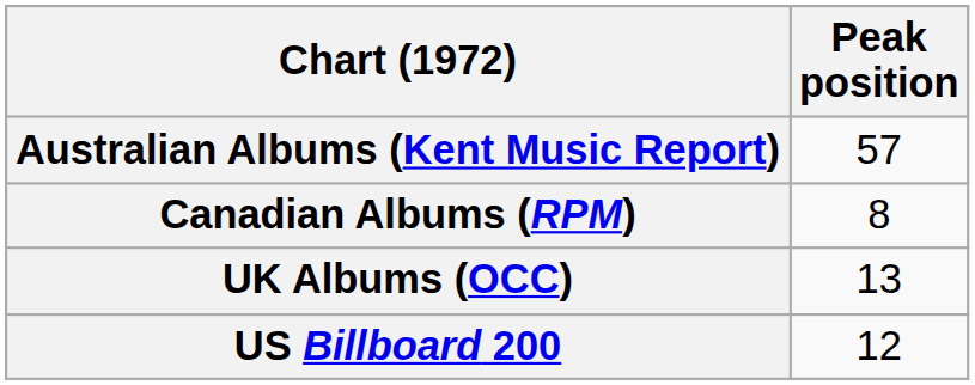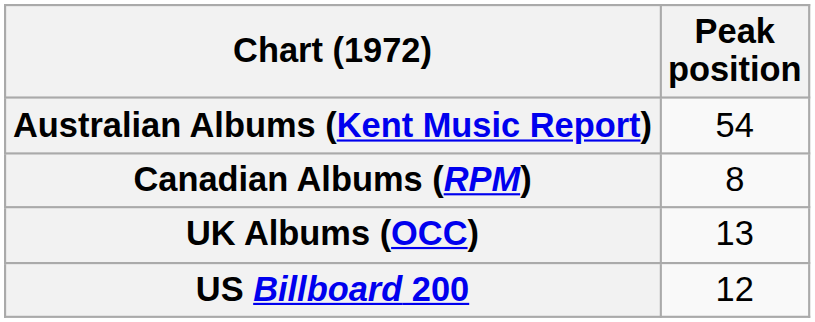 <table class="wikitable sortable plainrowheaders" style="text-align:center;">
 <tr>
 <th scope="col">Chart (1972)</th>
 <th scope="col">Peak<br> position</th>
 </tr>
 <tr>
 <th scope="row">Australian Albums (<a href='#'>Kent Music Report</a>)</th>
-<td>57</td>
+<td>54</td>
 </tr>
 <tr>
 <th scope="row">Canadian Albums (<em><a href='#'>RPM</a></em>)</th>
 <td>8</td>
 </tr>
 <tr>
 <th scope="row">UK Albums (<a href='#'>OCC</a>)</th>
 <td>13</td>
 </tr>
 <tr>
 <th scope="row">US <a href='#'><em>Billboard</em> 200</a></th>
 <td>12</td>
 </tr>
 </table>
